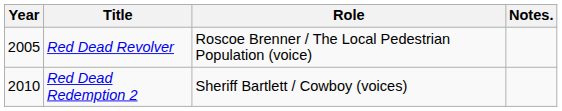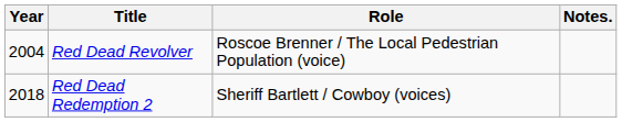 <table class="wikitable">
 <tr>
 <th>Year</th>
 <th>Title</th>
 <th>Role</th>
 <th>Notes.</th>
 </tr>
 <tr>
-<td>2005</td>
+<td>2004</td>
 <td><em><a href='#'>Red Dead Revolver</a></em></td>
 <td>Roscoe Brenner / The Local Pedestrian Population (voice)</td>
 <td></td>
 </tr>
 <tr>
-<td>2010</td>
+<td>2018</td>
 <td><em><a href='#'>Red Dead Redemption 2</a></em></td>
 <td>Sheriff Bartlett / Cowboy (voices)</td>
 <td></td>
 </tr>
 </table>
